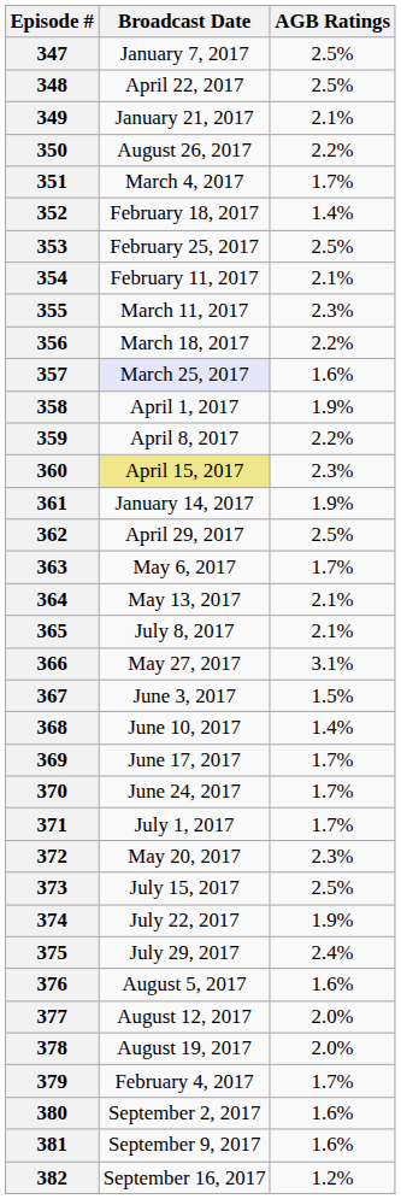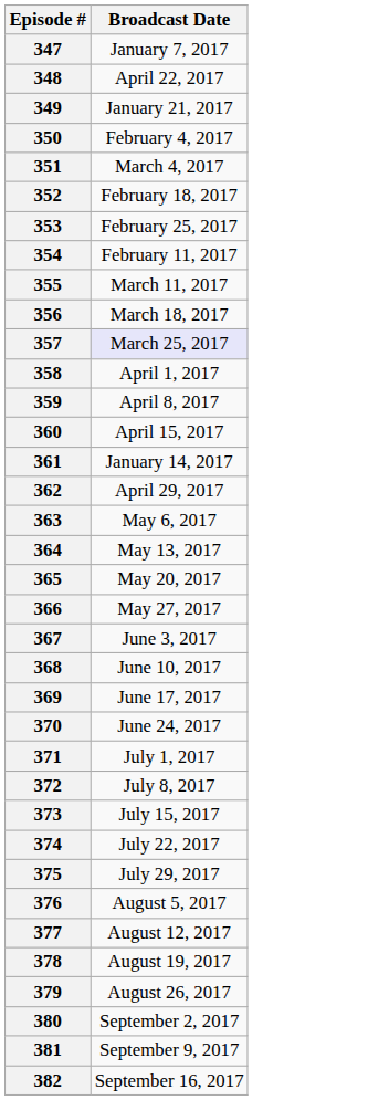 <table class="wikitable sortable" style="text-align:center;">
 <tr>
 <th>Episode #</th>
 <th>Broadcast Date</th>
-<th>AGB Ratings </th>
 </tr>
 <tr>
 <th>347</th>
 <td>January 7, 2017</td>
-<td>2.5%</td>
 </tr>
 <tr>
 <th>348</th>
 <td>April 22, 2017</td>
-<td>2.5%</td>
 </tr>
 <tr>
 <th>349</th>
 <td>January 21, 2017</td>
-<td>2.1%</td>
 </tr>
 <tr>
 <th>350</th>
-<td>August 26, 2017</td>
-<td>2.2%</td>
+<td>February 4, 2017</td>
 </tr>
 <tr>
 <th>351</th>
 <td>March 4, 2017</td>
-<td>1.7%</td>
 </tr>
 <tr>
 <th>352</th>
 <td>February 18, 2017</td>
-<td>1.4%</td>
 </tr>
 <tr>
 <th>353</th>
 <td>February 25, 2017</td>
-<td>2.5%</td>
 </tr>
 <tr>
 <th>354</th>
 <td>February 11, 2017</td>
-<td>2.1%</td>
 </tr>
 <tr>
 <th>355</th>
 <td>March 11, 2017</td>
-<td>2.3%</td>
 </tr>
 <tr>
 <th>356</th>
 <td>March 18, 2017</td>
-<td>2.2%</td>
 </tr>
 <tr>
 <th>357</th>
 <td style="background: lavender;">March 25, 2017</td>
-<td>1.6%</td>
 </tr>
 <tr>
 <th>358</th>
 <td>April 1, 2017</td>
-<td>1.9%</td>
 </tr>
 <tr>
 <th>359</th>
 <td>April 8, 2017</td>
-<td>2.2%</td>
 </tr>
 <tr>
 <th>360</th>
-<td style="background: khaki;">April 15, 2017</td>
-<td>2.3%</td>
+<td>April 15, 2017</td>
 </tr>
 <tr>
 <th>361</th>
 <td>January 14, 2017</td>
-<td>1.9%</td>
 </tr>
 <tr>
 <th>362</th>
 <td>April 29, 2017</td>
-<td>2.5%</td>
 </tr>
 <tr>
 <th>363</th>
 <td>May 6, 2017</td>
-<td>1.7%</td>
 </tr>
 <tr>
 <th>364</th>
 <td>May 13, 2017</td>
-<td>2.1%</td>
 </tr>
 <tr>
 <th>365</th>
-<td>July 8, 2017</td>
-<td>2.1%</td>
+<td>May 20, 2017</td>
 </tr>
 <tr>
 <th>366</th>
 <td>May 27, 2017</td>
-<td>3.1%</td>
 </tr>
 <tr>
 <th>367</th>
 <td>June 3, 2017</td>
-<td>1.5%</td>
 </tr>
 <tr>
 <th>368</th>
 <td>June 10, 2017</td>
-<td>1.4%</td>
 </tr>
 <tr>
 <th>369</th>
 <td>June 17, 2017</td>
-<td>1.7%</td>
 </tr>
 <tr>
 <th>370</th>
 <td>June 24, 2017</td>
-<td>1.7%</td>
 </tr>
 <tr>
 <th>371</th>
 <td>July 1, 2017</td>
-<td>1.7%</td>
 </tr>
 <tr>
 <th>372</th>
-<td>May 20, 2017</td>
-<td>2.3%</td>
+<td>July 8, 2017</td>
 </tr>
 <tr>
 <th>373</th>
 <td>July 15, 2017</td>
-<td>2.5%</td>
 </tr>
 <tr>
 <th>374</th>
 <td>July 22, 2017</td>
-<td>1.9%</td>
 </tr>
 <tr>
 <th>375</th>
 <td>July 29, 2017</td>
-<td>2.4%</td>
 </tr>
 <tr>
 <th>376</th>
 <td>August 5, 2017</td>
-<td>1.6%</td>
 </tr>
 <tr>
 <th>377</th>
 <td>August 12, 2017</td>
-<td>2.0%</td>
 </tr>
 <tr>
 <th>378</th>
 <td>August 19, 2017</td>
-<td>2.0%</td>
 </tr>
 <tr>
 <th>379</th>
-<td>February 4, 2017</td>
-<td>1.7%</td>
+<td>August 26, 2017</td>
 </tr>
 <tr>
 <th>380</th>
 <td>September 2, 2017</td>
-<td>1.6%</td>
 </tr>
 <tr>
 <th>381</th>
 <td>September 9, 2017</td>
-<td>1.6%</td>
 </tr>
 <tr>
 <th>382</th>
 <td>September 16, 2017</td>
-<td>1.2%</td>
 </tr>
 </table>
